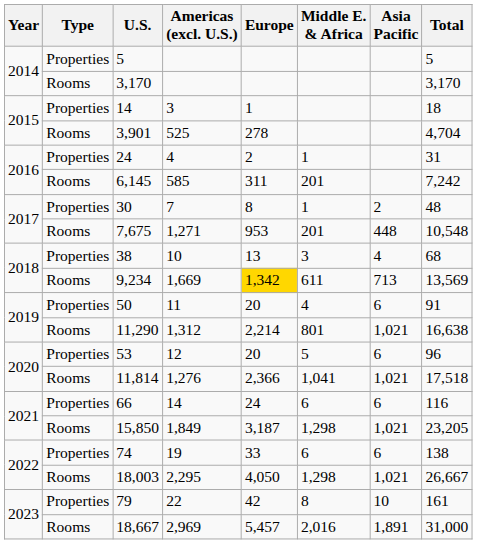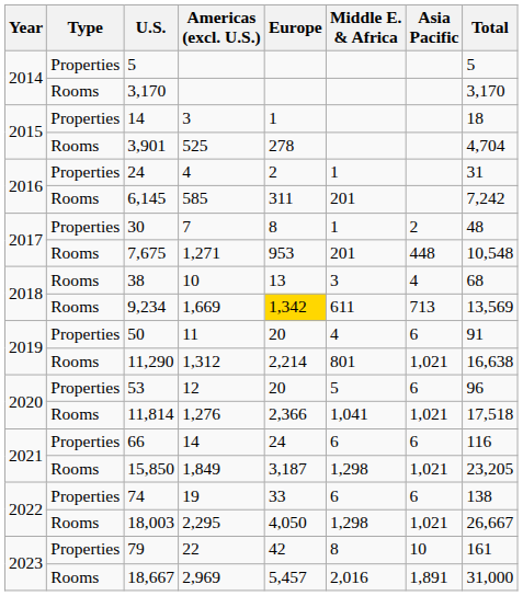 <table class="wikitable mw-collapsible mw-collapsed">
 <tr>
 <th class="unsortable">Year</th>
 <th>Type</th>
 <th>U.S.</th>
 <th>Americas<br>(excl. U.S.)</th>
 <th>Europe</th>
 <th>Middle E.<br>& Africa</th>
 <th>Asia <br>Pacific</th>
 <th>Total</th>
 </tr>
 <tr>
 <td rowspan=2>2014</td>
 <td>Properties</td>
 <td>5</td>
 <td></td>
 <td></td>
 <td></td>
 <td></td>
 <td>5</td>
 </tr>
 <tr>
 <td>Rooms</td>
 <td>3,170</td>
 <td></td>
 <td></td>
 <td></td>
 <td></td>
 <td>3,170</td>
 </tr>
 <tr>
 <td rowspan=2>2015</td>
 <td>Properties</td>
 <td>14</td>
 <td>3</td>
 <td>1</td>
 <td></td>
 <td></td>
 <td>18</td>
 </tr>
 <tr>
 <td>Rooms</td>
 <td>3,901</td>
 <td>525</td>
 <td>278</td>
 <td></td>
 <td></td>
 <td>4,704</td>
 </tr>
 <tr>
 <td rowspan=2>2016</td>
 <td>Properties</td>
 <td>24</td>
 <td>4</td>
 <td>2</td>
 <td>1</td>
 <td></td>
 <td>31</td>
 </tr>
 <tr>
 <td>Rooms</td>
 <td>6,145</td>
 <td>585</td>
 <td>311</td>
 <td>201</td>
 <td></td>
 <td>7,242</td>
 </tr>
 <tr>
 <td rowspan=2>2017</td>
 <td>Properties</td>
 <td>30</td>
 <td>7</td>
 <td>8</td>
 <td>1</td>
 <td>2</td>
 <td>48</td>
 </tr>
 <tr>
 <td>Rooms</td>
 <td>7,675</td>
 <td>1,271</td>
 <td>953</td>
 <td>201</td>
 <td>448</td>
 <td>10,548</td>
 </tr>
 <tr>
 <td rowspan=2>2018</td>
-<td>Properties</td>
+<td>Rooms</td>
 <td>38</td>
 <td>10</td>
 <td>13</td>
 <td>3</td>
 <td>4</td>
 <td>68</td>
 </tr>
 <tr>
 <td>Rooms</td>
 <td>9,234</td>
 <td>1,669</td>
 <td style="background: gold;">1,342</td>
 <td>611</td>
 <td>713</td>
 <td>13,569</td>
 </tr>
 <tr>
 <td rowspan=2>2019</td>
 <td>Properties</td>
 <td>50</td>
 <td>11</td>
 <td>20</td>
 <td>4</td>
 <td>6</td>
 <td>91</td>
 </tr>
 <tr>
 <td>Rooms</td>
 <td>11,290</td>
 <td>1,312</td>
 <td>2,214</td>
 <td>801</td>
 <td>1,021</td>
 <td>16,638</td>
 </tr>
 <tr>
 <td rowspan=2>2020</td>
 <td>Properties</td>
 <td>53</td>
 <td>12</td>
 <td>20</td>
 <td>5</td>
 <td>6</td>
 <td>96</td>
 </tr>
 <tr>
 <td>Rooms</td>
 <td>11,814</td>
 <td>1,276</td>
 <td>2,366</td>
 <td>1,041</td>
 <td>1,021</td>
 <td>17,518</td>
 </tr>
 <tr>
 <td rowspan=2>2021</td>
 <td>Properties</td>
 <td>66</td>
 <td>14</td>
 <td>24</td>
 <td>6</td>
 <td>6</td>
 <td>116</td>
 </tr>
 <tr>
 <td>Rooms</td>
 <td>15,850</td>
 <td>1,849</td>
 <td>3,187</td>
 <td>1,298</td>
 <td>1,021</td>
 <td>23,205</td>
 </tr>
 <tr>
 <td rowspan=2>2022</td>
 <td>Properties</td>
 <td>74</td>
 <td>19</td>
 <td>33</td>
 <td>6</td>
 <td>6</td>
 <td>138</td>
 </tr>
 <tr>
 <td>Rooms</td>
 <td>18,003</td>
 <td>2,295</td>
 <td>4,050</td>
 <td>1,298</td>
 <td>1,021</td>
 <td>26,667</td>
 </tr>
 <tr>
 <td rowspan=2>2023</td>
 <td>Properties</td>
 <td>79</td>
 <td>22</td>
 <td>42</td>
 <td>8</td>
 <td>10</td>
 <td>161</td>
 </tr>
 <tr>
 <td>Rooms</td>
 <td>18,667</td>
 <td>2,969</td>
 <td>5,457</td>
 <td>2,016</td>
 <td>1,891</td>
 <td>31,000</td>
 </tr>
 </table>
